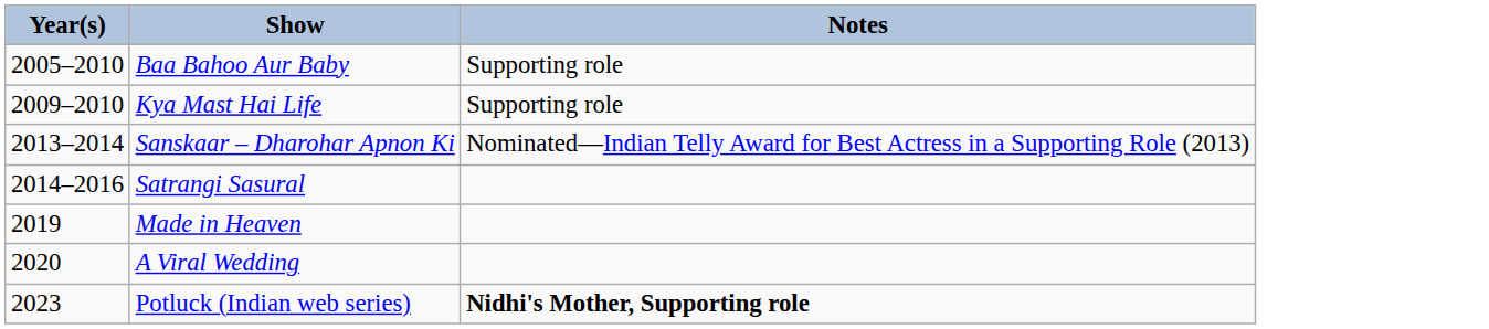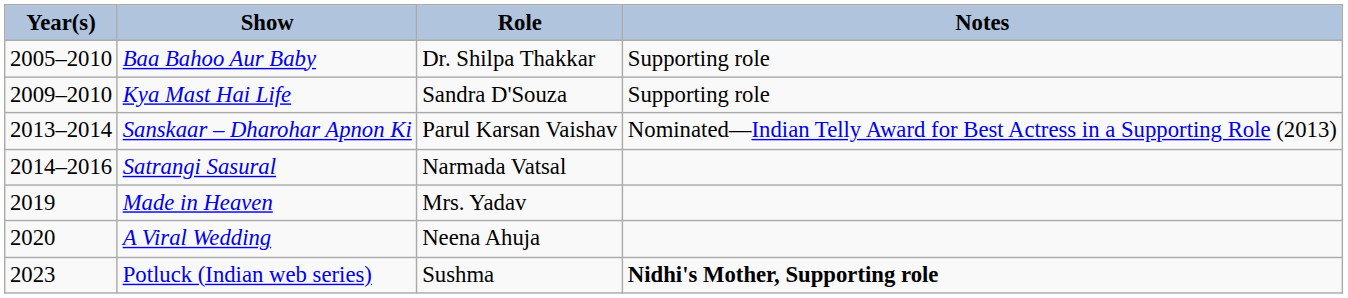 <table class="wikitable sortable">
 <tr>
 <th style="background:#B0C4DE;">Year(s)</th>
 <th style="background:#B0C4DE;">Show</th>
+<th style="background:#B0C4DE;">Role</th>
 <th style="background:#B0C4DE;">Notes</th>
 </tr>
 <tr>
 <td>2005–2010</td>
 <td><em><a href='#'>Baa Bahoo Aur Baby</a></em></td>
+<td>Dr. Shilpa Thakkar</td>
 <td>Supporting role</td>
 </tr>
 <tr>
 <td>2009–2010</td>
 <td><em><a href='#'>Kya Mast Hai Life</a></em></td>
+<td>Sandra D'Souza</td>
 <td>Supporting role</td>
 </tr>
 <tr>
 <td>2013–2014</td>
 <td><em><a href='#'>Sanskaar – Dharohar Apnon Ki</a></em></td>
+<td>Parul Karsan Vaishav</td>
 <td>Nominated—<a href='#'>Indian Telly Award for Best Actress in a Supporting Role</a> (2013)</td>
 </tr>
 <tr>
 <td>2014–2016</td>
 <td><em><a href='#'>Satrangi Sasural</a></em></td>
+<td>Narmada Vatsal</td>
 <td></td>
 </tr>
 <tr>
 <td>2019</td>
 <td><em><a href='#'>Made in Heaven</a></em></td>
+<td>Mrs. Yadav</td>
 <td></td>
 </tr>
 <tr>
 <td>2020</td>
 <td><em><a href='#'>A Viral Wedding</a></em></td>
+<td>Neena Ahuja</td>
 <td></td>
 </tr>
 <tr>
 <td>2023</td>
 <td><a href='#'>Potluck (Indian web series)</a></td>
+<td>Sushma</td>
 <td><strong>Nidhi's Mother, Supporting role</strong></td>
 </tr>
 </table>
